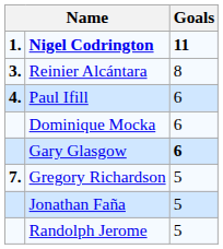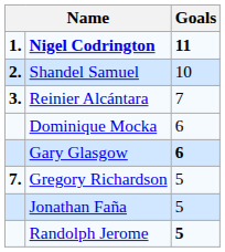 <table class="wikitable">
 <tr>
 <th colspan=2>Name</th>
 <th>Goals</th>
 </tr>
 <tr bgcolor=#F5FAFF>
 <td><strong>1.</strong></td>
 <td> <strong><a href='#'>Nigel Codrington</a></strong></td>
 <td><strong>11</strong></td>
 </tr>
+<tr bgcolor=#D0E7FF>
+<td><strong>2.</strong></td>
+<td> <a href='#'>Shandel Samuel</a></td>
+<td>10</td>
+</tr>
 <tr bgcolor=#F5FAFF>
 <td><strong>3.</strong></td>
 <td> <a href='#'>Reinier Alcántara</a></td>
-<td>8</td>
-</tr>
-<tr bgcolor=#D0E7FF>
-<td><strong>4.</strong></td>
-<td> <a href='#'>Paul Ifill</a></td>
-<td>6</td>
+<td>7</td>
 </tr>
 <tr bgcolor=#F5FAFF>
 <td></td>
 <td> <a href='#'>Dominique Mocka</a></td>
 <td>6</td>
 </tr>
 <tr bgcolor=#D0E7FF>
 <td></td>
 <td> <a href='#'>Gary Glasgow</a></td>
 <td><strong>6</strong></td>
 </tr>
 <tr bgcolor=#F5FAFF>
 <td><strong>7.</strong></td>
 <td> <a href='#'>Gregory Richardson</a></td>
 <td>5</td>
 </tr>
 <tr bgcolor=#D0E7FF>
 <td></td>
 <td> <a href='#'>Jonathan Faña</a></td>
 <td>5</td>
 </tr>
 <tr bgcolor=#F5FAFF>
 <td></td>
 <td> <a href='#'>Randolph Jerome</a></td>
-<td>5</td>
+<td><strong>5</strong></td>
 </tr>
 </table>
